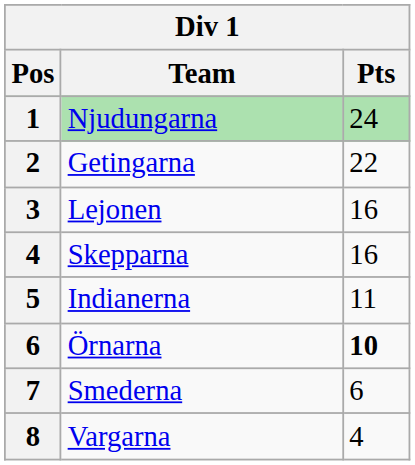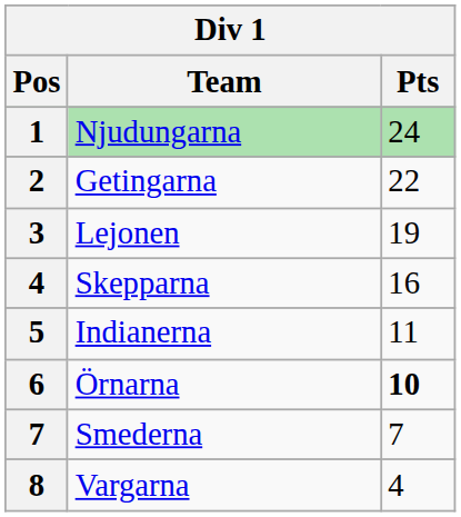 <table class="wikitable">
 <tr>
 <th colspan="3">Div 1</th>
 </tr>
 <tr>
 <th width=20>Pos</th>
 <th width=150>Team</th>
 <th width=30>Pts</th>
 </tr>
 <tr style="background:#ACE1AF;">
 <th>1</th>
 <td><a href='#'>Njudungarna</a></td>
 <td>24</td>
 </tr>
 <tr>
 <th>2</th>
 <td><a href='#'>Getingarna</a></td>
 <td>22</td>
 </tr>
 <tr>
 <th>3</th>
 <td><a href='#'>Lejonen</a></td>
-<td>16</td>
+<td>19</td>
 </tr>
 <tr>
 <th>4</th>
 <td><a href='#'>Skepparna</a></td>
 <td>16</td>
 </tr>
 <tr>
 <th>5</th>
 <td><a href='#'>Indianerna</a></td>
 <td>11</td>
 </tr>
 <tr>
 <th>6</th>
 <td><a href='#'>Örnarna</a></td>
 <td><strong>10</strong></td>
 </tr>
 <tr>
 <th>7</th>
 <td><a href='#'>Smederna</a></td>
-<td>6</td>
+<td>7</td>
 </tr>
 <tr>
 <th>8</th>
 <td><a href='#'>Vargarna</a></td>
 <td>4</td>
 </tr>
 </table>
